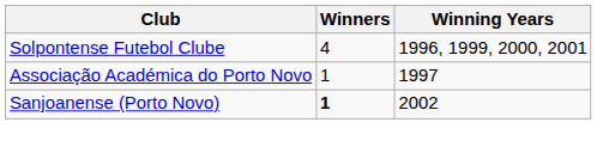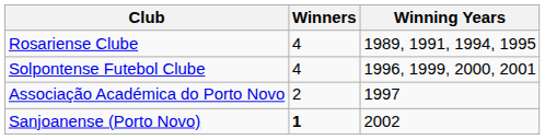 <table class="wikitable">
 <tr>
 <th>Club</th>
 <th>Winners</th>
 <th>Winning Years</th>
+</tr>
+<tr>
+<td><a href='#'>Rosariense Clube</a></td>
+<td>4</td>
+<td>1989, 1991, 1994, 1995</td>
 </tr>
 <tr>
 <td><a href='#'>Solpontense Futebol Clube</a></td>
 <td>4</td>
 <td>1996, 1999, 2000, 2001</td>
 </tr>
 <tr>
 <td><a href='#'>Associação Académica do Porto Novo</a></td>
-<td>1</td>
+<td>2</td>
 <td>1997</td>
 </tr>
 <tr>
 <td><a href='#'>Sanjoanense (Porto Novo)</a></td>
 <td><strong>1</strong></td>
 <td>2002</td>
 </tr>
 </table>
